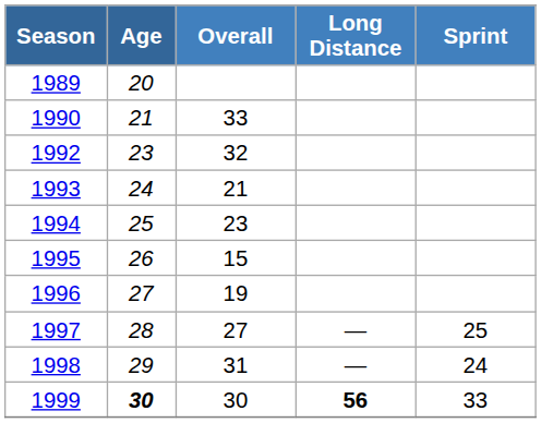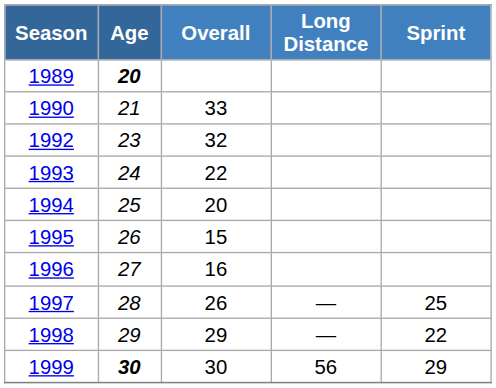 <table class="wikitable" style="font-size:95%; text-align:center; border:grey solid 1px; border-collapse:collapse; background:#ffffff;">
 <tr>
 <th style="background-color:#369; color:white; width:60px;" rowspan="2"> Season </th>
 <th style="background-color:#369; color:white; width:40px;" rowspan="2"> Age </th>
 </tr>
 <tr>
 <th style="background-color:#4180be; color:white; width:75px;">Overall</th>
 <th style="background-color:#4180be; color:white; width:75px;">Long Distance</th>
 <th style="background-color:#4180be; color:white; width:75px;">Sprint</th>
 </tr>
 <tr>
 <td><a href='#'>1989</a></td>
-<td><em>20</em></td>
+<td><strong><em>20</em></strong></td>
 <td></td>
 <td></td>
 <td></td>
 </tr>
 <tr>
 <td><a href='#'>1990</a></td>
 <td><em>21</em></td>
 <td>33</td>
 <td></td>
 <td></td>
 </tr>
 <tr>
 <td><a href='#'>1992</a></td>
 <td><em>23</em></td>
 <td>32</td>
 <td></td>
 <td></td>
 </tr>
 <tr>
 <td><a href='#'>1993</a></td>
 <td><em>24</em></td>
-<td>21</td>
+<td>22</td>
 <td></td>
 <td></td>
 </tr>
 <tr>
 <td><a href='#'>1994</a></td>
 <td><em>25</em></td>
-<td>23</td>
+<td>20</td>
 <td></td>
 <td></td>
 </tr>
 <tr>
 <td><a href='#'>1995</a></td>
 <td><em>26</em></td>
 <td>15</td>
 <td></td>
 <td></td>
 </tr>
 <tr>
 <td><a href='#'>1996</a></td>
 <td><em>27</em></td>
-<td>19</td>
+<td>16</td>
 <td></td>
 <td></td>
 </tr>
 <tr>
 <td><a href='#'>1997</a></td>
 <td><em>28</em></td>
-<td>27</td>
+<td>26</td>
 <td>—</td>
 <td>25</td>
 </tr>
 <tr>
 <td><a href='#'>1998</a></td>
 <td><em>29</em></td>
-<td>31</td>
+<td>29</td>
 <td>—</td>
-<td>24</td>
+<td>22</td>
 </tr>
 <tr>
 <td><a href='#'>1999</a></td>
 <td><strong><em>30</em></strong></td>
 <td>30</td>
-<td><strong>56</strong></td>
-<td>33</td>
+<td>56</td>
+<td>29</td>
 </tr>
 <tr>
 </tr>
 </table>
